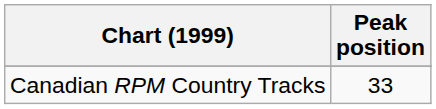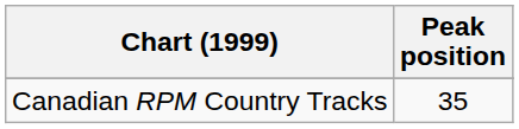 <table class="wikitable sortable">
 <tr>
 <th align="left">Chart (1999)</th>
 <th align="center">Peak<br>position</th>
 </tr>
 <tr>
 </tr>
 <tr>
 <td align="left">Canadian <em>RPM</em> Country Tracks</td>
-<td align="center">33</td>
+<td align="center">35</td>
 </tr>
 </table>
